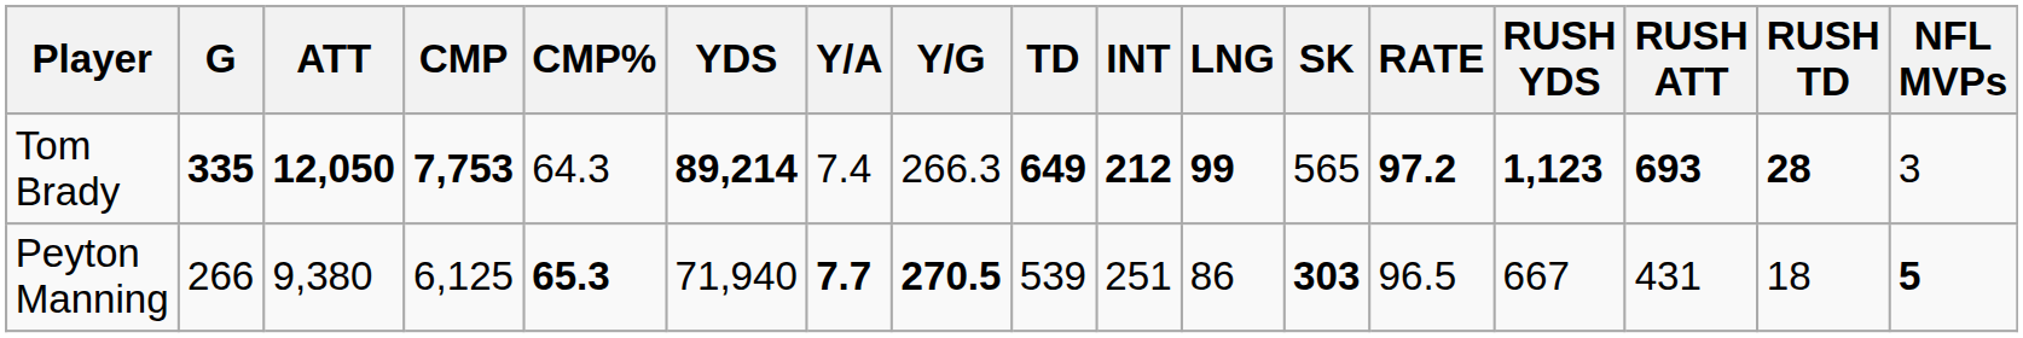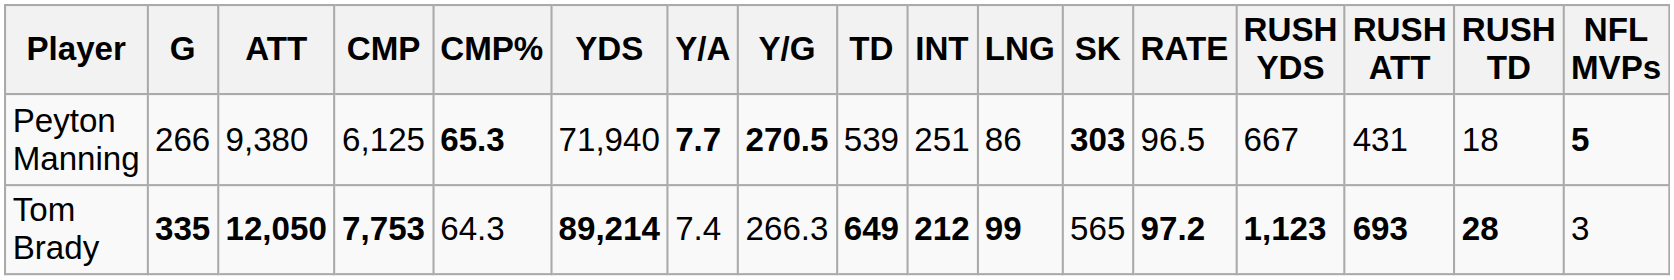 <table class="wikitable">
 <tr>
 <th>Player</th>
 <th>G</th>
 <th>ATT</th>
 <th>CMP</th>
 <th>CMP%</th>
 <th>YDS</th>
 <th>Y/A</th>
 <th>Y/G</th>
 <th>TD</th>
 <th>INT</th>
 <th>LNG</th>
 <th>SK</th>
 <th>RATE</th>
 <th>RUSH YDS</th>
 <th>RUSH ATT</th>
 <th>RUSH TD</th>
 <th>NFL MVPs</th>
 </tr>
 <tr>
+<td>Peyton Manning</td>
+<td>266</td>
+<td>9,380</td>
+<td>6,125</td>
+<td><strong>65.3</strong></td>
+<td>71,940</td>
+<td><strong>7.7</strong></td>
+<td><strong>270.5</strong></td>
+<td>539</td>
+<td>251</td>
+<td>86</td>
+<td><strong>303</strong></td>
+<td>96.5</td>
+<td>667</td>
+<td>431</td>
+<td>18</td>
+<td><strong>5</strong></td>
+</tr>
+<tr>
 <td>Tom Brady</td>
 <td><strong>335</strong></td>
 <td><strong>12,050</strong></td>
 <td><strong>7,753</strong></td>
 <td>64.3</td>
 <td><strong>89,214</strong></td>
 <td>7.4</td>
 <td>266.3</td>
 <td><strong>649</strong></td>
 <td><strong>212</strong></td>
 <td><strong>99</strong></td>
 <td>565</td>
 <td><strong>97.2</strong></td>
 <td><strong>1,123</strong></td>
 <td><strong>693</strong></td>
 <td><strong>28</strong></td>
 <td>3</td>
 </tr>
-<tr>
-<td>Peyton Manning</td>
-<td>266</td>
-<td>9,380</td>
-<td>6,125</td>
-<td><strong>65.3</strong></td>
-<td>71,940</td>
-<td><strong>7.7</strong></td>
-<td><strong>270.5</strong></td>
-<td>539</td>
-<td>251</td>
-<td>86</td>
-<td><strong>303</strong></td>
-<td>96.5</td>
-<td>667</td>
-<td>431</td>
-<td>18</td>
-<td><strong>5</strong></td>
-</tr>
 </table>
